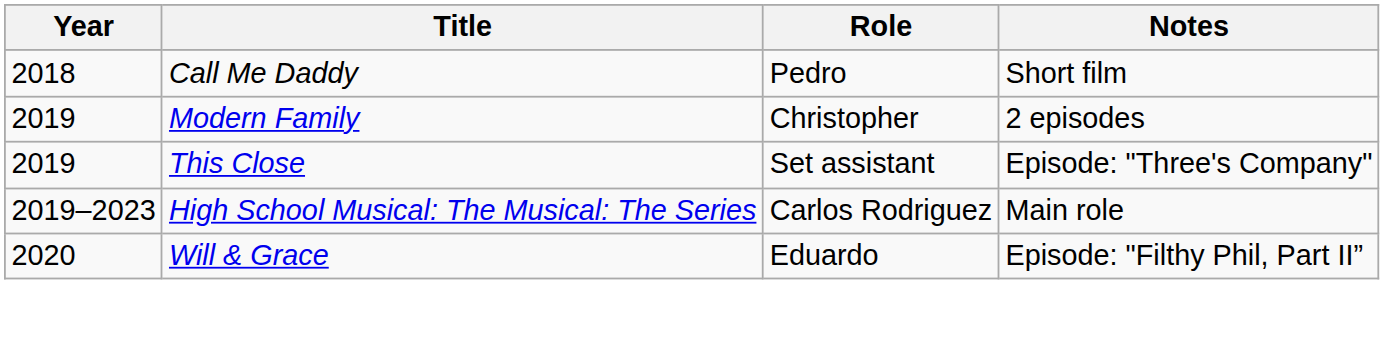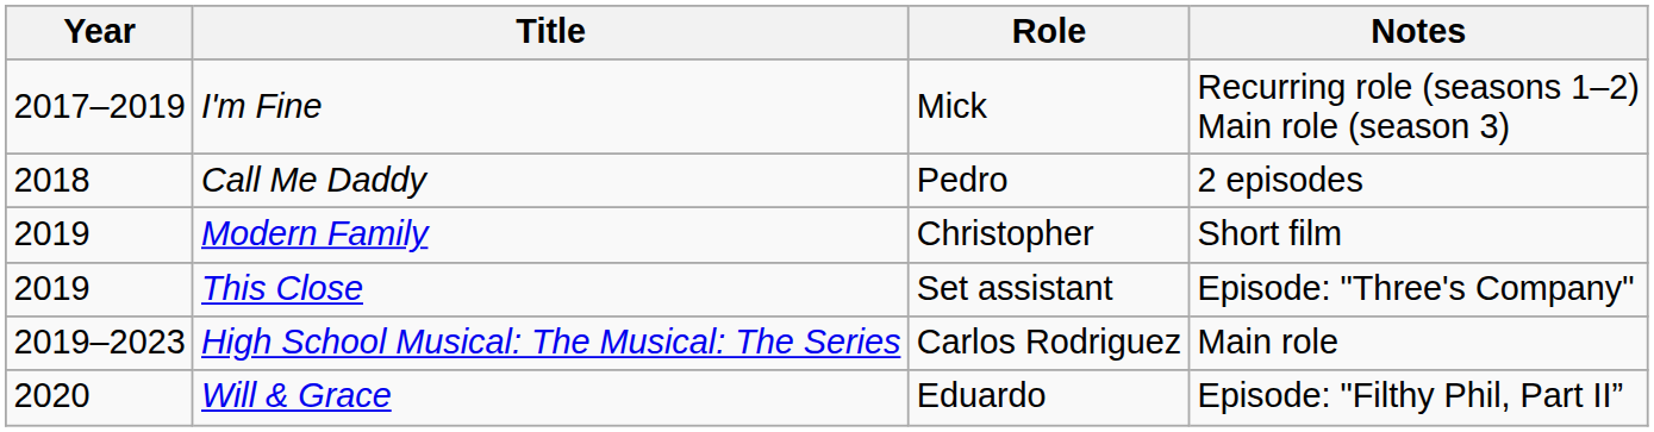 <table class="wikitable sortable">
 <tr>
 <th>Year</th>
 <th>Title</th>
 <th>Role</th>
 <th class="unsortable">Notes</th>
 </tr>
 <tr>
+<td>2017–2019</td>
+<td><em>I'm Fine</em></td>
+<td>Mick</td>
+<td>Recurring role (seasons 1–2)<br>Main role (season 3)</td>
+</tr>
+<tr>
 <td>2018</td>
 <td><em>Call Me Daddy</em></td>
 <td>Pedro</td>
-<td>Short film</td>
+<td>2 episodes</td>
 </tr>
 <tr>
 <td>2019</td>
 <td><em><a href='#'>Modern Family</a></em></td>
 <td>Christopher</td>
-<td>2 episodes</td>
+<td>Short film</td>
 </tr>
 <tr>
 <td>2019</td>
 <td><em><a href='#'>This Close</a></em></td>
 <td>Set assistant</td>
 <td>Episode: "Three's Company"</td>
 </tr>
 <tr>
 <td>2019–2023</td>
 <td><em><a href='#'>High School Musical: The Musical: The Series</a></em></td>
 <td>Carlos Rodriguez</td>
 <td>Main role</td>
 </tr>
 <tr>
 <td>2020</td>
 <td><em><a href='#'>Will & Grace</a></em></td>
 <td>Eduardo</td>
 <td>Episode: "Filthy Phil, Part II”</td>
 </tr>
 </table>
